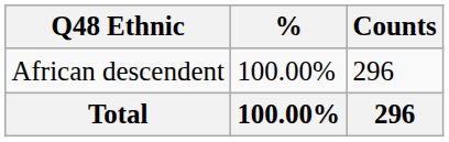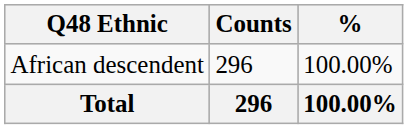 <table class="wikitable sortable">
 <tr>
 <th>Q48 Ethnic</th>
+<th>Counts</th>
 <th>%</th>
-<th>Counts</th>
 </tr>
 <tr>
 <td>African descendent</td>
+<td>296</td>
 <td>100.00%</td>
-<td>296</td>
 </tr>
 <tr>
 <th>Total</th>
+<th>296</th>
 <th>100.00%</th>
-<th>296</th>
 </tr>
 </table>
